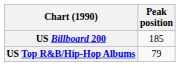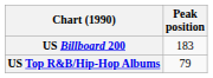 <table class="wikitable sortable plainrowheaders">
 <tr>
 <th>Chart (1990)</th>
 <th>Peak<br>position</th>
 </tr>
 <tr>
 <th scope="row">US <a href='#'><em>Billboard</em> 200</a></th>
-<td style="text-align:center;">185</td>
+<td style="text-align:center;">183</td>
 </tr>
 <tr>
 <th scope="row">US <a href='#'>Top R&B/Hip-Hop Albums</a></th>
 <td style="text-align:center;">79</td>
 </tr>
 </table>
